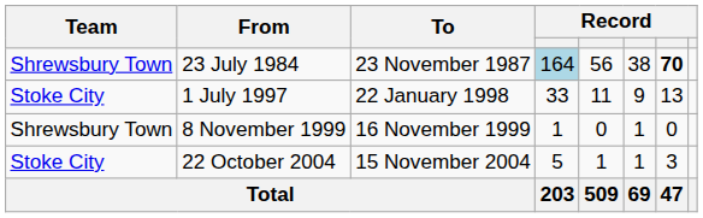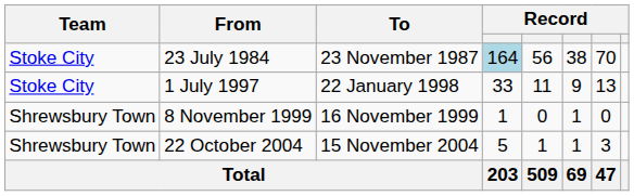 <table class=wikitable style="text-align: center">
 <tr>
 <th rowspan=2>Team</th>
 <th rowspan=2>From</th>
 <th rowspan=2>To</th>
 <th colspan=5>Record</th>
 </tr>
 <tr>
 <th></th>
 <th></th>
 <th></th>
 <th></th>
 <th></th>
 </tr>
 <tr>
-<td align=left><a href='#'>Shrewsbury Town</a></td>
+<td align=left><a href='#'>Stoke City</a></td>
 <td align=left>23 July 1984</td>
 <td align=left>23 November 1987</td>
 <td style="background: lightblue;">164</td>
 <td>56</td>
 <td>38</td>
-<td><strong>70</strong></td>
+<td>70</td>
 <td></td>
 </tr>
 <tr>
 <td align=left><a href='#'>Stoke City</a></td>
 <td align=left>1 July 1997</td>
 <td align=left>22 January 1998</td>
 <td>33</td>
 <td>11</td>
 <td>9</td>
 <td>13</td>
 <td></td>
 </tr>
 <tr>
 <td align=left>Shrewsbury Town</td>
 <td align=left>8 November 1999</td>
 <td align=left>16 November 1999</td>
 <td>1</td>
 <td>0</td>
 <td>1</td>
 <td>0</td>
 <td></td>
 </tr>
 <tr>
-<td align=left><a href='#'>Stoke City</a></td>
+<td align=left>Shrewsbury Town</td>
 <td align=left>22 October 2004</td>
 <td align=left>15 November 2004</td>
 <td>5</td>
 <td>1</td>
 <td>1</td>
 <td>3</td>
 <td></td>
 </tr>
 <tr>
 <th colspan=3>Total</th>
 <th>203</th>
 <th>509</th>
 <th>69</th>
 <th>47</th>
 <th></th>
 </tr>
 </table>
